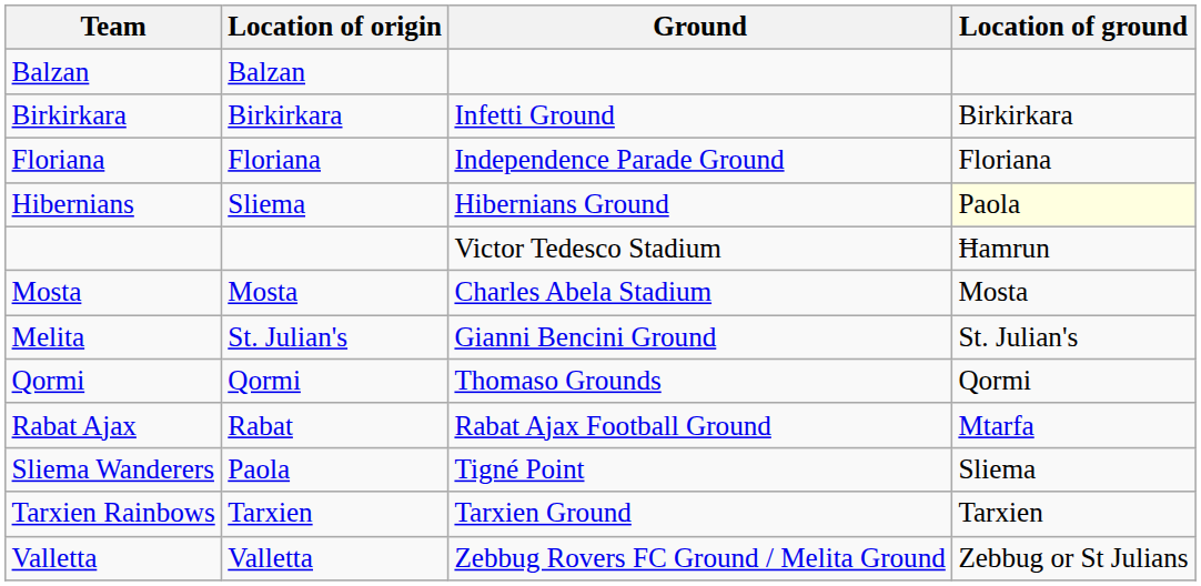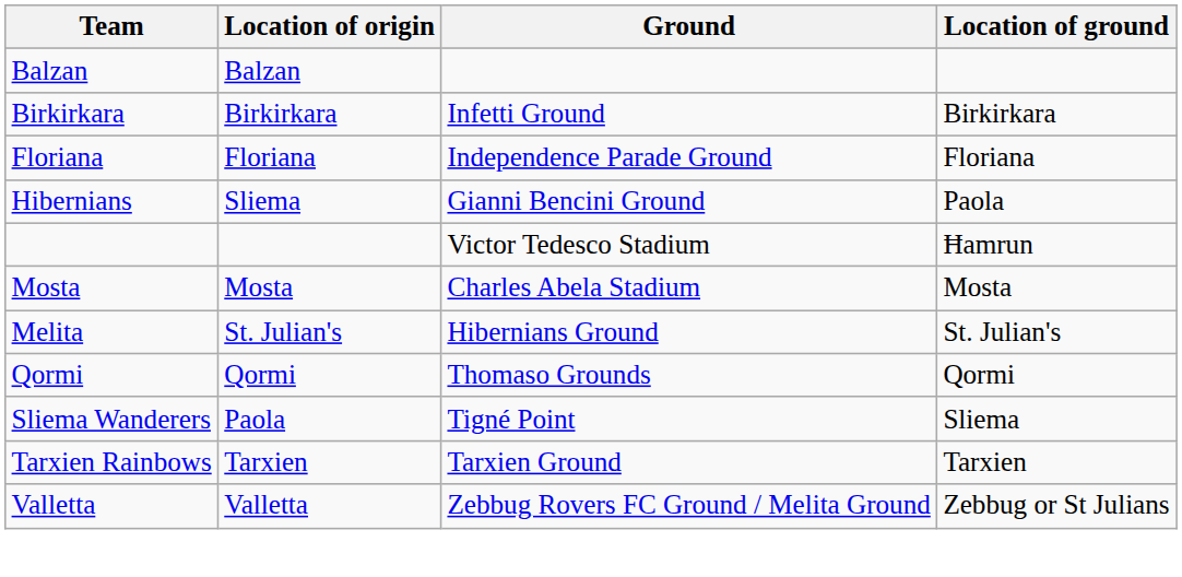 <table class="wikitable sortable">
 <tr>
 <th>Team</th>
 <th>Location of origin</th>
 <th>Ground</th>
 <th>Location of ground</th>
 </tr>
 <tr>
 <td><a href='#'>Balzan</a></td>
 <td><a href='#'>Balzan</a></td>
 <td></td>
 <td></td>
 </tr>
 <tr>
 <td><a href='#'>Birkirkara</a></td>
 <td><a href='#'>Birkirkara</a></td>
 <td><a href='#'>Infetti Ground</a></td>
 <td>Birkirkara</td>
 </tr>
 <tr>
 <td><a href='#'>Floriana</a></td>
 <td><a href='#'>Floriana</a></td>
 <td><a href='#'>Independence Parade Ground</a></td>
 <td>Floriana</td>
 </tr>
 <tr>
 <td><a href='#'>Hibernians</a></td>
 <td><a href='#'>Sliema</a></td>
-<td><a href='#'>Hibernians Ground</a></td>
-<td style="background: lightyellow;">Paola</td>
+<td><a href='#'>Gianni Bencini Ground</a></td>
+<td>Paola</td>
 </tr>
 <tr>
 <td></td>
 <td></td>
 <td>Victor Tedesco Stadium</td>
 <td>Ħamrun</td>
 </tr>
 <tr>
 <td><a href='#'>Mosta</a></td>
 <td><a href='#'>Mosta</a></td>
 <td><a href='#'>Charles Abela Stadium</a></td>
 <td>Mosta</td>
 </tr>
 <tr>
 <td><a href='#'>Melita</a></td>
 <td><a href='#'>St. Julian's</a></td>
-<td><a href='#'>Gianni Bencini Ground</a></td>
+<td><a href='#'>Hibernians Ground</a></td>
 <td>St. Julian's</td>
 </tr>
 <tr>
 <td><a href='#'>Qormi</a></td>
 <td><a href='#'>Qormi</a></td>
 <td><a href='#'>Thomaso Grounds</a></td>
 <td>Qormi</td>
-</tr>
-<tr>
-<td><a href='#'>Rabat Ajax</a></td>
-<td><a href='#'>Rabat</a></td>
-<td><a href='#'>Rabat Ajax Football Ground</a></td>
-<td><a href='#'>Mtarfa</a></td>
 </tr>
 <tr>
 <td><a href='#'>Sliema Wanderers</a></td>
 <td><a href='#'>Paola</a></td>
 <td><a href='#'>Tigné Point</a></td>
 <td>Sliema</td>
 </tr>
 <tr>
 <td><a href='#'>Tarxien Rainbows</a></td>
 <td><a href='#'>Tarxien</a></td>
 <td><a href='#'>Tarxien Ground</a></td>
 <td>Tarxien</td>
 </tr>
 <tr>
 <td><a href='#'>Valletta</a></td>
 <td><a href='#'>Valletta</a></td>
 <td><a href='#'>Zebbug Rovers FC Ground / Melita Ground</a></td>
 <td>Zebbug or St Julians</td>
 </tr>
 </table>
